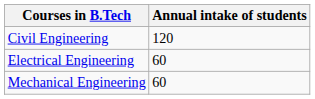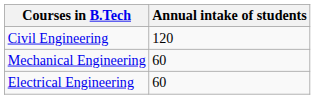 <table class="wikitable">
 <tr>
 <th>Courses in <a href='#'>B.Tech</a></th>
 <th>Annual intake of students</th>
 </tr>
 <tr>
 <td><a href='#'>Civil Engineering</a></td>
 <td>120</td>
 </tr>
 <tr>
+<td><a href='#'>Mechanical Engineering</a></td>
+<td>60</td>
+</tr>
+<tr>
 <td><a href='#'>Electrical Engineering</a></td>
 <td>60</td>
 </tr>
-<tr>
-<td><a href='#'>Mechanical Engineering</a></td>
-<td>60</td>
-</tr>
 </table>
